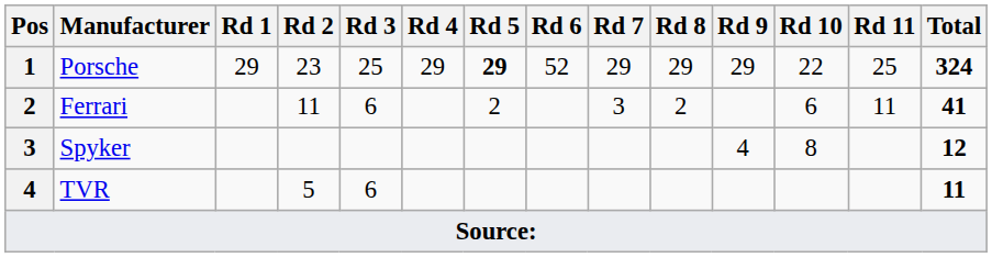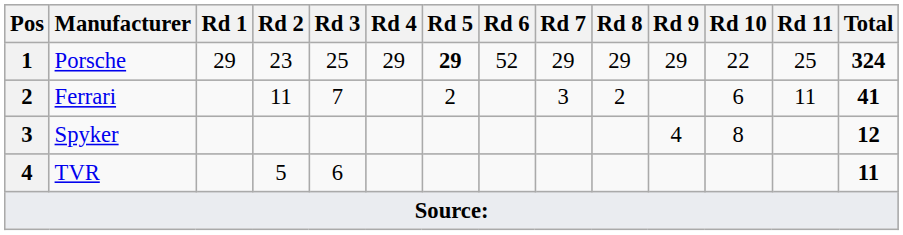 <table class="wikitable" style="font-size: 90%;">
 <tr>
 <th>Pos</th>
 <th>Manufacturer</th>
 <th>Rd 1</th>
 <th>Rd 2</th>
 <th>Rd 3</th>
 <th>Rd 4</th>
 <th>Rd 5</th>
 <th>Rd 6</th>
 <th>Rd 7</th>
 <th>Rd 8</th>
 <th>Rd 9</th>
 <th>Rd 10</th>
 <th>Rd 11</th>
 <th>Total</th>
 </tr>
 <tr>
 <th>1</th>
 <td> <a href='#'>Porsche</a></td>
 <td align=center>29</td>
 <td align=center>23</td>
 <td align=center>25</td>
 <td align=center>29</td>
 <td align=center><strong>29</strong></td>
 <td align=center>52</td>
 <td align=center>29</td>
 <td align=center>29</td>
 <td align=center>29</td>
 <td align=center>22</td>
 <td align=center>25</td>
 <td align=center><strong>324</strong></td>
 </tr>
 <tr>
 <th>2</th>
 <td> <a href='#'>Ferrari</a></td>
 <td></td>
 <td align=center>11</td>
-<td align=center>6</td>
+<td align=center>7</td>
 <td></td>
 <td align=center>2</td>
 <td></td>
 <td align=center>3</td>
 <td align=center>2</td>
 <td></td>
 <td align=center>6</td>
 <td align=center>11</td>
 <td align=center><strong>41</strong></td>
 </tr>
 <tr>
 <th>3</th>
 <td> <a href='#'>Spyker</a></td>
 <td></td>
 <td></td>
 <td></td>
 <td></td>
 <td></td>
 <td></td>
 <td></td>
 <td></td>
 <td align=center>4</td>
 <td align=center>8</td>
 <td></td>
 <td align=center><strong>12</strong></td>
 </tr>
 <tr>
 <th>4</th>
 <td> <a href='#'>TVR</a></td>
 <td></td>
 <td align=center>5</td>
 <td align=center>6</td>
 <td></td>
 <td></td>
 <td></td>
 <td></td>
 <td></td>
 <td></td>
 <td></td>
 <td></td>
 <td align=center><strong>11</strong></td>
 </tr>
 <tr class="sortbottom">
 <td colspan="14" style="background-color:#EAECF0;text-align:center"><strong>Source:</strong></td>
 </tr>
 </table>
